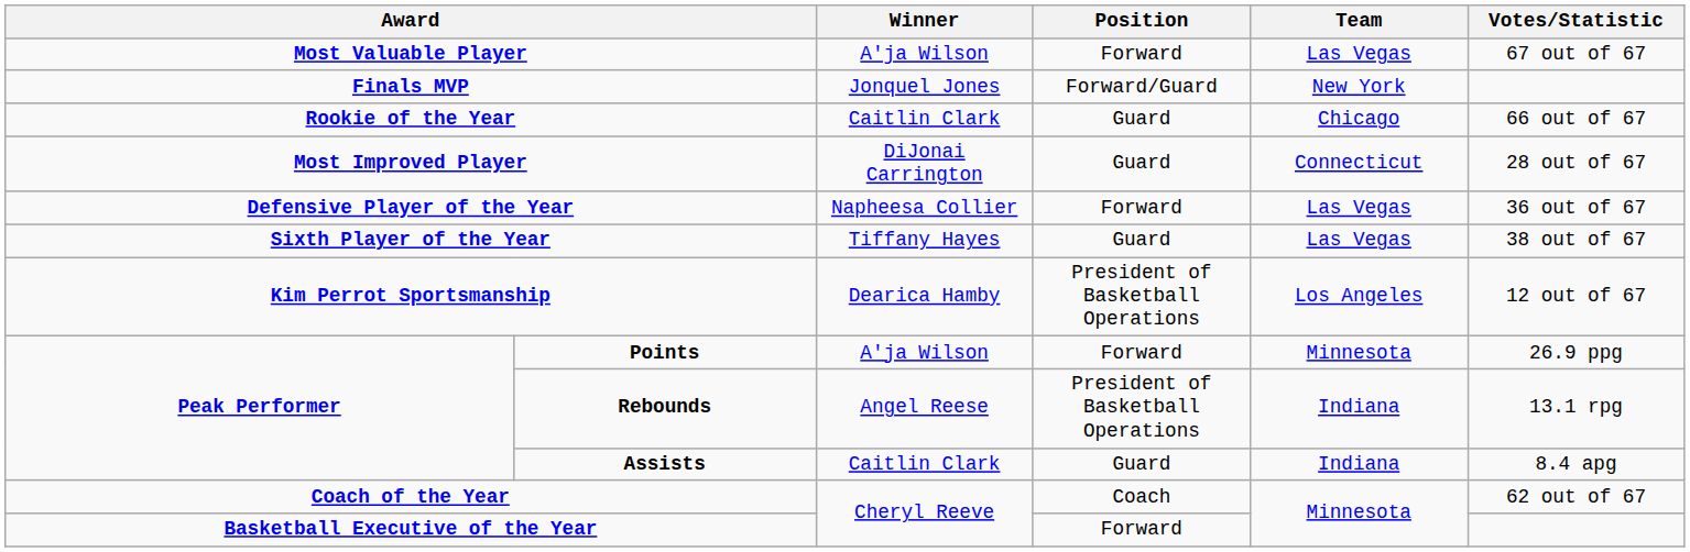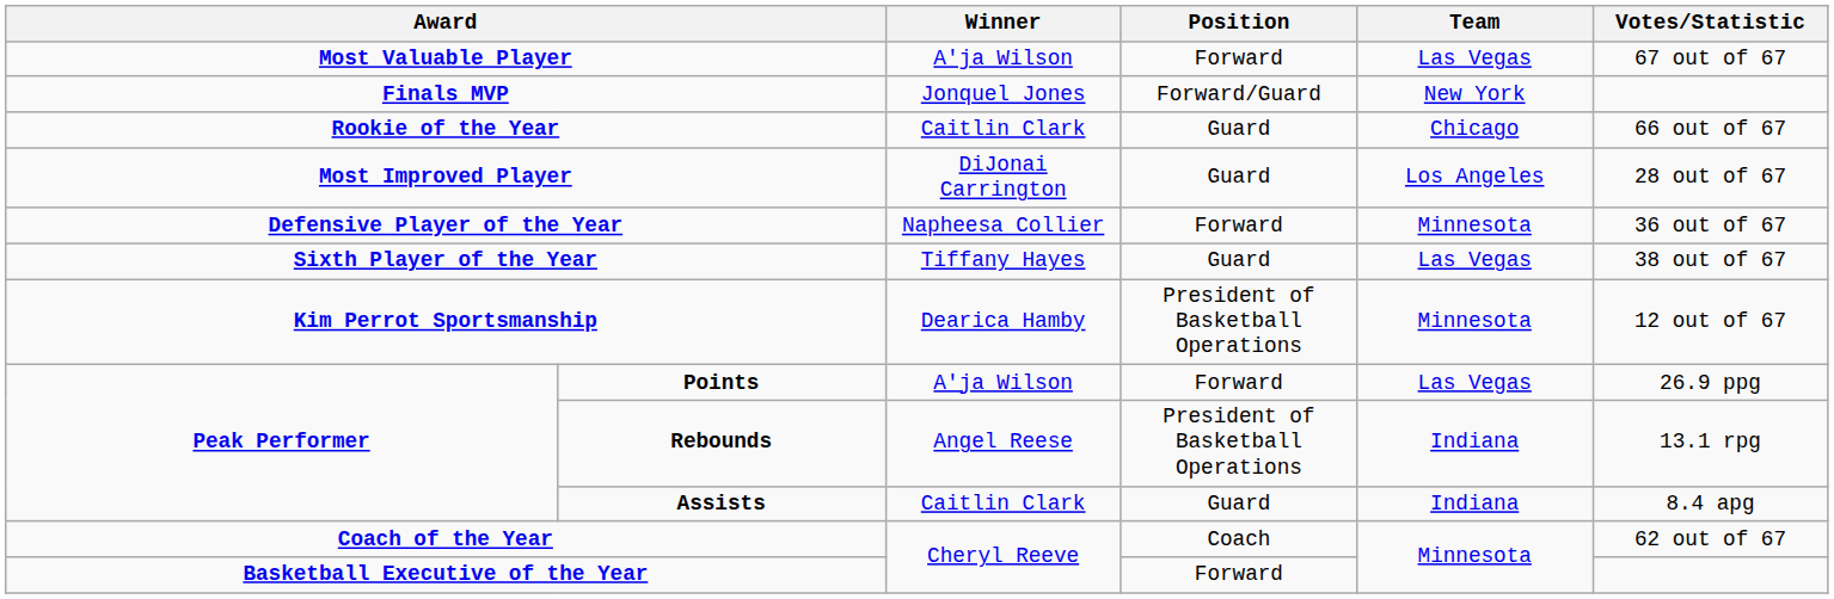 <table class="wikitable" style="width: 80%; text-align:center; font-size:90%">
 <tr>
 <th colspan="2" width="250">Award</th>
 <th width=125>Winner</th>
 <th width=125>Position</th>
 <th width=125>Team</th>
 <th width=125>Votes/Statistic</th>
 </tr>
 <tr>
 <td colspan="2"><strong><a href='#'>Most Valuable Player</a></strong></td>
 <td><a href='#'>A'ja Wilson</a></td>
 <td>Forward</td>
 <td><a href='#'>Las Vegas</a></td>
 <td>67 out of 67</td>
 </tr>
 <tr>
 <td colspan="2"><strong><a href='#'>Finals MVP</a></strong></td>
 <td><a href='#'>Jonquel Jones</a></td>
 <td>Forward/Guard</td>
 <td><a href='#'>New York</a></td>
 <td></td>
 </tr>
 <tr>
 <td colspan="2"><strong><a href='#'>Rookie of the Year</a></strong></td>
 <td><a href='#'>Caitlin Clark</a></td>
 <td>Guard</td>
 <td><a href='#'>Chicago</a></td>
 <td>66 out of 67</td>
 </tr>
 <tr>
 <td colspan="2"><strong><a href='#'>Most Improved Player</a></strong></td>
 <td><a href='#'>DiJonai Carrington</a></td>
 <td>Guard</td>
-<td><a href='#'>Connecticut</a></td>
+<td><a href='#'>Los Angeles</a></td>
 <td>28 out of 67</td>
 </tr>
 <tr>
 <td colspan="2"><strong><a href='#'>Defensive Player of the Year</a></strong></td>
 <td><a href='#'>Napheesa Collier</a></td>
 <td>Forward</td>
-<td><a href='#'>Las Vegas</a></td>
+<td><a href='#'>Minnesota</a></td>
 <td>36 out of 67</td>
 </tr>
 <tr>
 <td colspan="2"><strong><a href='#'>Sixth Player of the Year</a></strong></td>
 <td><a href='#'>Tiffany Hayes</a></td>
 <td>Guard</td>
 <td><a href='#'>Las Vegas</a></td>
 <td>38 out of 67</td>
 </tr>
 <tr>
 <td colspan="2"><strong><a href='#'>Kim Perrot Sportsmanship</a></strong></td>
 <td><a href='#'>Dearica Hamby</a></td>
 <td>President of Basketball Operations</td>
-<td><a href='#'>Los Angeles</a></td>
+<td><a href='#'>Minnesota</a></td>
 <td>12 out of 67</td>
 </tr>
 <tr>
 <td rowspan="3"><strong><a href='#'>Peak Performer</a></strong></td>
 <td><strong>Points</strong></td>
 <td><a href='#'>A'ja Wilson</a></td>
 <td>Forward</td>
-<td><a href='#'>Minnesota</a></td>
+<td><a href='#'>Las Vegas</a></td>
 <td>26.9 ppg</td>
 </tr>
 <tr>
 <td><strong>Rebounds</strong></td>
 <td><a href='#'>Angel Reese</a></td>
 <td>President of Basketball Operations</td>
 <td><a href='#'>Indiana</a></td>
 <td>13.1 rpg</td>
 </tr>
 <tr>
 <td><strong>Assists</strong></td>
 <td><a href='#'>Caitlin Clark</a></td>
 <td>Guard</td>
 <td><a href='#'>Indiana</a></td>
 <td>8.4 apg</td>
 </tr>
 <tr>
 <td colspan="2"><strong><a href='#'>Coach of the Year</a></strong></td>
 <td rowspan=2><a href='#'>Cheryl Reeve</a></td>
 <td>Coach</td>
 <td rowspan=2><a href='#'>Minnesota</a></td>
 <td>62 out of 67</td>
 </tr>
 <tr>
 <td colspan="2"><strong><a href='#'>Basketball Executive of the Year</a></strong></td>
 <td>Forward</td>
 <td></td>
 </tr>
 </table>
